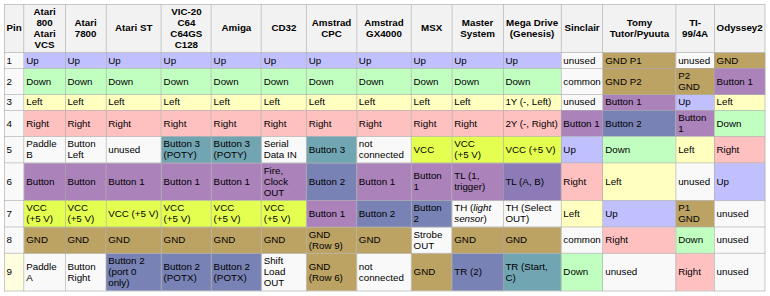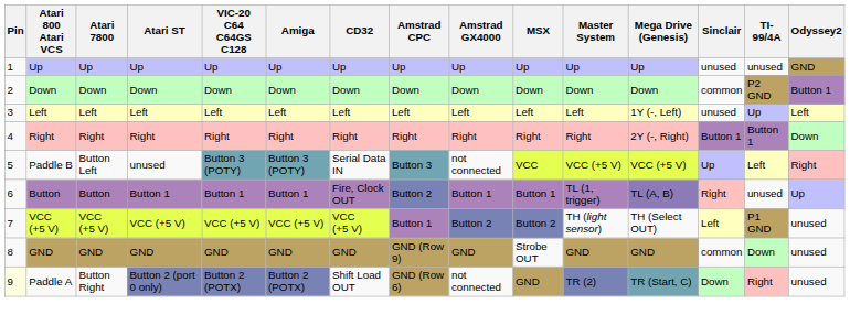 <table class="wikitable">
 <tr>
 <th>Pin</th>
 <th>Atari 800<br>Atari VCS </th>
 <th>Atari 7800<br></th>
 <th>Atari ST<br></th>
 <th>VIC-20<br>C64<br>C64GS<br>C128<br></th>
 <th>Amiga </th>
 <th>CD32<br></th>
 <th>Amstrad<br>CPC </th>
 <th>Amstrad<br>GX4000</th>
 <th>MSX </th>
 <th>Master System<br></th>
 <th>Mega Drive<br>(Genesis)<br></th>
 <th>Sinclair<br></th>
-<th>Tomy Tutor/Pyuuta<br></th>
 <th>TI-99/4A<br></th>
 <th>Odyssey2</th>
 </tr>
 <tr>
 <td>1</td>
 <td style="background-color: #c0c0ff">Up</td>
 <td style="background-color: #c0c0ff">Up</td>
 <td style="background-color: #c0c0ff">Up</td>
 <td style="background-color: #c0c0ff">Up</td>
 <td style="background-color: #c0c0ff">Up</td>
 <td style="background-color: #c0c0ff">Up</td>
 <td style="background-color: #c0c0ff">Up</td>
 <td style="background-color: #c0c0ff">Up</td>
 <td style="background-color: #c0c0ff">Up</td>
 <td style="background-color: #c0c0ff">Up</td>
 <td style="background-color: #c0c0ff">Up</td>
 <td>unused</td>
-<td style="background-color: #BCA364">GND P1</td>
 <td>unused</td>
 <td style="background-color: #BCA364">GND</td>
 </tr>
 <tr>
 <td>2</td>
 <td style="background-color: #c0ffc0">Down</td>
 <td style="background-color: #c0ffc0">Down</td>
 <td style="background-color: #c0ffc0">Down</td>
 <td style="background-color: #c0ffc0">Down</td>
 <td style="background-color: #c0ffc0">Down</td>
 <td style="background-color: #c0ffc0">Down</td>
 <td style="background-color: #c0ffc0">Down</td>
 <td style="background-color: #c0ffc0">Down</td>
 <td style="background-color: #c0ffc0">Down</td>
 <td style="background-color: #c0ffc0">Down</td>
 <td style="background-color: #c0ffc0">Down</td>
 <td>common</td>
-<td style="background-color: #BCA364">GND P2</td>
 <td style="background-color: #BCA364">P2 GND</td>
 <td style="background-color: #AB82BA">Button 1</td>
 </tr>
 <tr>
 <td>3</td>
 <td style="background-color: #ffffc0">Left</td>
 <td style="background-color: #ffffc0">Left</td>
 <td style="background-color: #ffffc0">Left</td>
 <td style="background-color: #ffffc0">Left</td>
 <td style="background-color: #ffffc0">Left</td>
 <td style="background-color: #ffffc0">Left</td>
 <td style="background-color: #ffffc0">Left</td>
 <td style="background-color: #ffffc0">Left</td>
 <td style="background-color: #ffffc0">Left</td>
 <td style="background-color: #ffffc0">Left</td>
 <td style="background-color: #ffffc0">1Y (-, Left)</td>
 <td>unused</td>
-<td style="background-color: #AB82BA">Button 1</td>
 <td style="background-color: #c0c0ff">Up</td>
 <td style="background-color: #ffffc0">Left</td>
 </tr>
 <tr>
 <td>4</td>
 <td style="background-color: #ffc0c0">Right</td>
 <td style="background-color: #ffc0c0">Right</td>
 <td style="background-color: #ffc0c0">Right</td>
 <td style="background-color: #ffc0c0">Right</td>
 <td style="background-color: #ffc0c0">Right</td>
 <td style="background-color: #ffc0c0">Right</td>
 <td style="background-color: #ffc0c0">Right</td>
 <td style="background-color: #ffc0c0">Right</td>
 <td style="background-color: #ffc0c0">Right</td>
 <td style="background-color: #ffc0c0">Right</td>
 <td style="background-color: #ffc0c0">2Y (-, Right)</td>
 <td style="background-color: #AB82BA">Button 1</td>
-<td style="background-color: #7982B5">Button 2</td>
 <td style="background-color: #AB82BA">Button 1</td>
 <td style="background-color: #c0ffc0">Down</td>
 </tr>
 <tr>
 <td>5</td>
 <td>Paddle B</td>
 <td>Button Left</td>
 <td>unused</td>
 <td style="background-color: #72A5B2">Button 3 (POTY)</td>
 <td style="background-color: #72A5B2">Button 3 (POTY)</td>
 <td>Serial Data IN</td>
 <td style="background-color: #72A5B2">Button 3</td>
 <td>not connected</td>
 <td style="background-color: #E4FF4F">VCC</td>
 <td style="background-color: #E4FF4F">VCC (+5 V)</td>
 <td style="background-color: #E4FF4F">VCC (+5 V)</td>
 <td style="background-color: #c0c0ff">Up</td>
-<td style="background-color: #c0ffc0">Down</td>
 <td style="background-color: #ffffc0">Left</td>
 <td style="background-color: #ffc0c0">Right</td>
 </tr>
 <tr>
 <td>6</td>
 <td style="background-color: #AB82BA">Button</td>
 <td style="background-color: #AB82BA">Button</td>
 <td style="background-color: #AB82BA">Button 1</td>
 <td style="background-color: #AB82BA">Button 1</td>
 <td style="background-color: #AB82BA">Button 1</td>
 <td style="background-color: #AB82BA">Fire, Clock OUT</td>
 <td style="background-color: #7982B5">Button 2</td>
 <td style="background-color: #AB82BA">Button 1</td>
 <td style="background-color: #AB82BA">Button 1</td>
 <td style="background-color: #AB82BA">TL (1, trigger)</td>
 <td style="background-color: #8C7BB7">TL (A, B)</td>
 <td style="background-color: #ffc0c0">Right</td>
-<td style="background-color: #ffffc0">Left</td>
 <td>unused</td>
 <td style="background-color: #c0c0ff">Up</td>
 </tr>
 <tr>
 <td>7</td>
 <td style="background-color: #E4FF4F">VCC (+5 V)</td>
 <td style="background-color: #E4FF4F">VCC (+5 V)</td>
 <td style="background-color: #E4FF4F">VCC (+5 V)</td>
 <td style="background-color: #E4FF4F">VCC (+5 V)</td>
 <td style="background-color: #E4FF4F">VCC (+5 V)</td>
 <td style="background-color: #E4FF4F">VCC (+5 V)</td>
 <td style="background-color: #AB82BA">Button 1</td>
 <td style="background-color: #7982B5">Button 2</td>
 <td style="background-color: #7982B5">Button 2</td>
 <td>TH (<em>light sensor</em>)</td>
 <td>TH (Select OUT)</td>
 <td style="background-color: #ffffc0">Left</td>
-<td style="background-color: #c0c0ff">Up</td>
 <td style="background-color: #BCA364">P1 GND</td>
 <td>unused</td>
 </tr>
 <tr>
 <td>8</td>
 <td style="background-color: #BCA364">GND</td>
 <td style="background-color: #BCA364">GND</td>
 <td style="background-color: #BCA364">GND</td>
 <td style="background-color: #BCA364">GND</td>
 <td style="background-color: #BCA364">GND</td>
 <td style="background-color: #BCA364">GND</td>
 <td style="background-color: #BCA364">GND (Row 9) </td>
 <td style="background-color: #BCA364">GND</td>
 <td>Strobe OUT</td>
 <td style="background-color: #BCA364">GND</td>
 <td style="background-color: #BCA364">GND</td>
 <td>common</td>
-<td style="background-color: #ffc0c0">Right</td>
 <td style="background-color: #c0ffc0">Down</td>
 <td>unused</td>
 </tr>
 <tr>
 <td style="background: lightyellow;">9</td>
 <td>Paddle A</td>
 <td>Button Right</td>
 <td style="background-color: #7982B5">Button 2 (port 0 only)</td>
 <td style="background-color: #7982B5">Button 2 (POTX)</td>
 <td style="background-color: #7982B5">Button 2 (POTX)</td>
 <td>Shift Load OUT</td>
 <td style="background-color: #BCA364">GND (Row 6) </td>
 <td>not connected</td>
 <td style="background-color: #BCA364">GND</td>
 <td style="background-color: #7982B5">TR (2)</td>
 <td style="background-color: #72A5B2">TR (Start, C)</td>
 <td style="background-color: #c0ffc0">Down</td>
-<td>unused</td>
 <td style="background-color: #ffc0c0">Right</td>
 <td>unused</td>
 </tr>
 </table>
